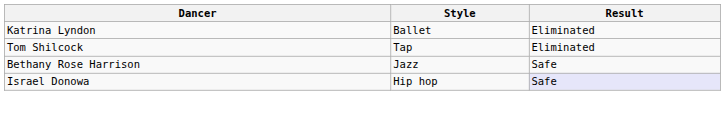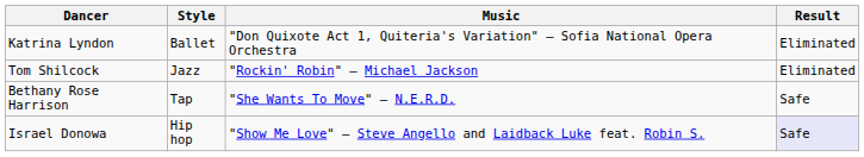 <table class="wikitable" style="width:70%;">
 <tr>
 <th>Dancer</th>
 <th>Style</th>
+<th>Music</th>
 <th>Result</th>
 </tr>
 <tr>
 <td>Katrina Lyndon</td>
 <td>Ballet</td>
+<td>"Don Quixote Act 1, Quiteria's Variation" – Sofia National Opera Orchestra</td>
 <td>Eliminated</td>
 </tr>
 <tr>
 <td>Tom Shilcock</td>
-<td>Tap</td>
+<td>Jazz</td>
+<td>"<a href='#'>Rockin' Robin</a>" – <a href='#'>Michael Jackson</a></td>
 <td>Eliminated</td>
 </tr>
 <tr>
 <td>Bethany Rose Harrison</td>
-<td>Jazz</td>
+<td>Tap</td>
+<td>"<a href='#'>She Wants To Move</a>" – <a href='#'>N.E.R.D.</a></td>
 <td>Safe</td>
 </tr>
 <tr>
 <td>Israel Donowa</td>
 <td>Hip hop</td>
+<td>"<a href='#'>Show Me Love</a>" – <a href='#'>Steve Angello</a> and <a href='#'>Laidback Luke</a> feat. <a href='#'>Robin S.</a></td>
 <td style="background: lavender;">Safe</td>
 </tr>
 </table>
